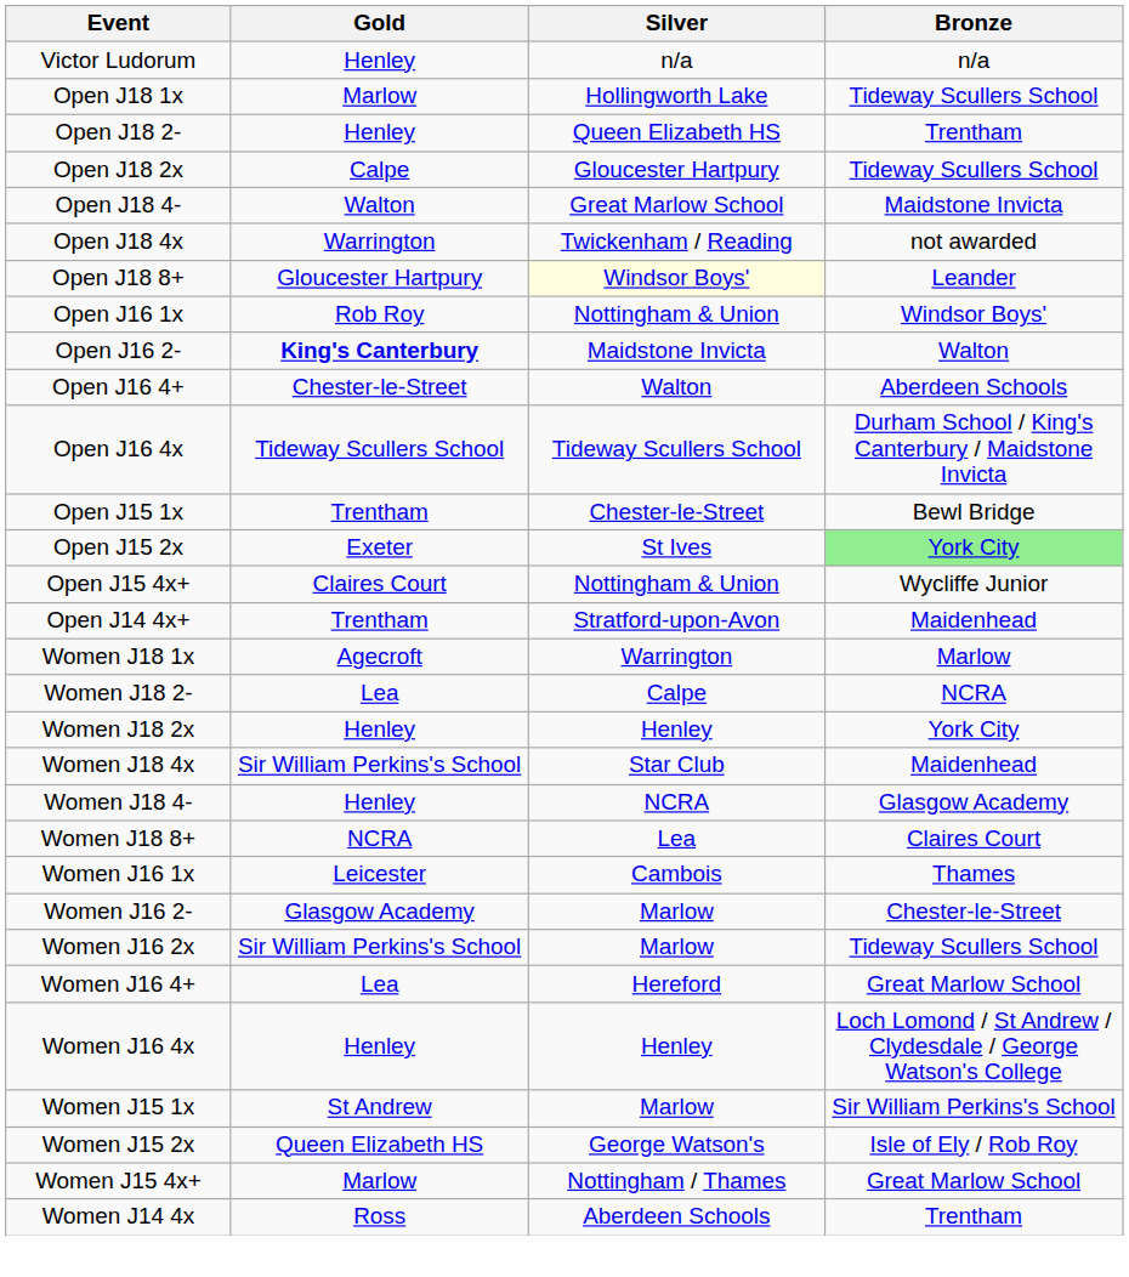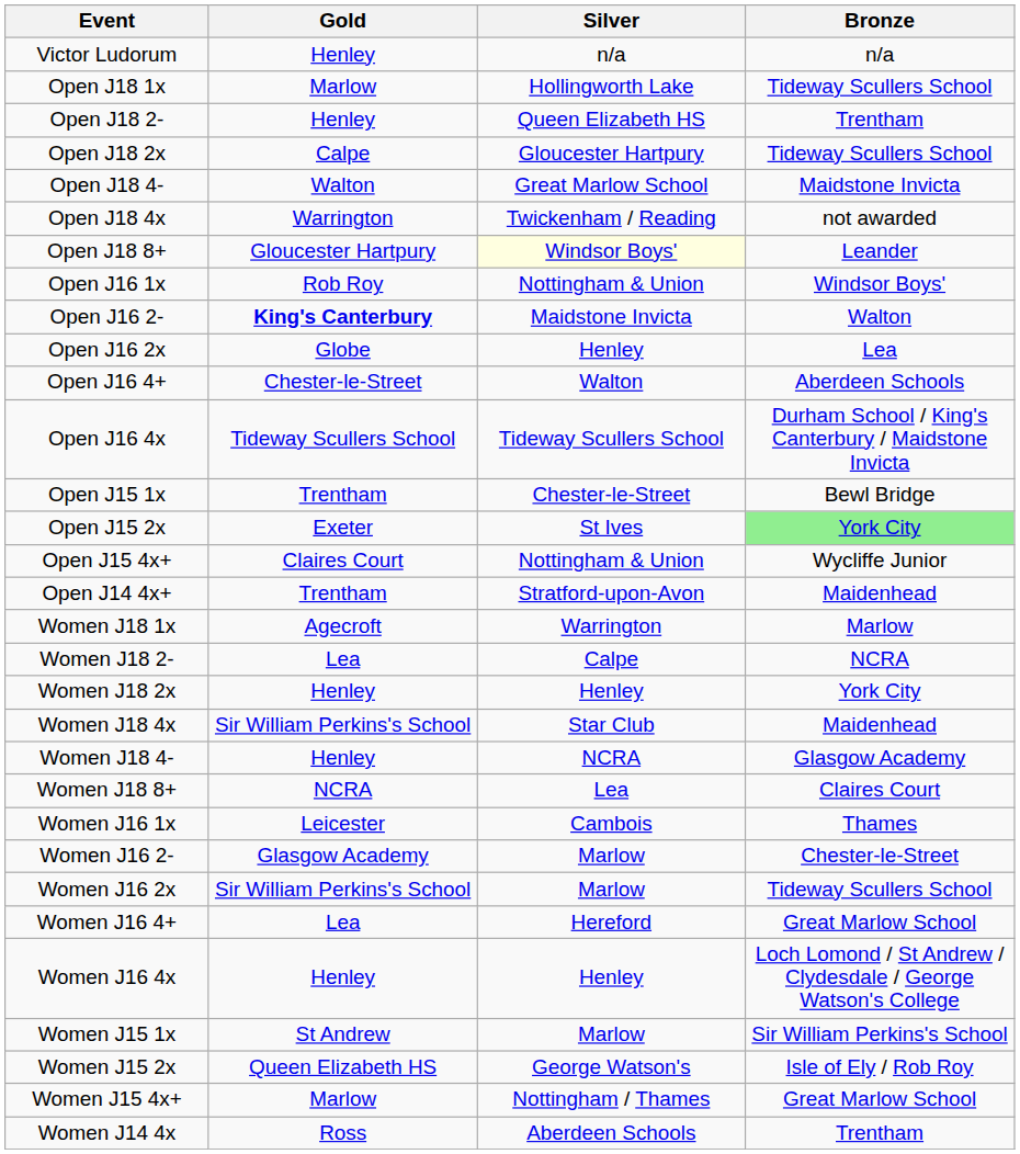 <table class="wikitable" style="text-align:center">
 <tr>
 <th width=150>Event</th>
 <th width=200>Gold</th>
 <th width=200>Silver</th>
 <th width=200>Bronze</th>
 </tr>
 <tr>
 <td>Victor Ludorum</td>
 <td><a href='#'>Henley</a></td>
 <td>n/a</td>
 <td>n/a</td>
 </tr>
 <tr>
 <td>Open J18 1x</td>
 <td><a href='#'>Marlow</a></td>
 <td><a href='#'>Hollingworth Lake</a></td>
 <td><a href='#'>Tideway Scullers School</a></td>
 </tr>
 <tr>
 <td>Open J18 2-</td>
 <td><a href='#'>Henley</a></td>
 <td><a href='#'>Queen Elizabeth HS</a></td>
 <td><a href='#'>Trentham</a></td>
 </tr>
 <tr>
 <td>Open J18 2x</td>
 <td><a href='#'>Calpe</a></td>
 <td><a href='#'>Gloucester Hartpury</a></td>
 <td><a href='#'>Tideway Scullers School</a></td>
 </tr>
 <tr>
 <td>Open J18 4-</td>
 <td><a href='#'>Walton</a></td>
 <td><a href='#'>Great Marlow School</a></td>
 <td><a href='#'>Maidstone Invicta</a></td>
 </tr>
 <tr>
 <td>Open J18 4x</td>
 <td><a href='#'>Warrington</a></td>
 <td><a href='#'>Twickenham</a> / <a href='#'>Reading</a></td>
 <td>not awarded</td>
 </tr>
 <tr>
 <td>Open J18 8+</td>
 <td><a href='#'>Gloucester Hartpury</a></td>
 <td style="background: lightyellow;"><a href='#'>Windsor Boys'</a></td>
 <td><a href='#'>Leander</a></td>
 </tr>
 <tr>
 <td>Open J16 1x</td>
 <td><a href='#'>Rob Roy</a></td>
 <td><a href='#'>Nottingham & Union</a></td>
 <td><a href='#'>Windsor Boys'</a></td>
 </tr>
 <tr>
 <td>Open J16 2-</td>
 <td><strong><a href='#'>King's Canterbury</a></strong></td>
 <td><a href='#'>Maidstone Invicta</a></td>
 <td><a href='#'>Walton</a></td>
+</tr>
+<tr>
+<td>Open J16 2x</td>
+<td><a href='#'>Globe</a></td>
+<td><a href='#'>Henley</a></td>
+<td><a href='#'>Lea</a></td>
 </tr>
 <tr>
 <td>Open J16 4+</td>
 <td><a href='#'>Chester-le-Street</a></td>
 <td><a href='#'>Walton</a></td>
 <td><a href='#'>Aberdeen Schools</a></td>
 </tr>
 <tr>
 <td>Open J16 4x</td>
 <td><a href='#'>Tideway Scullers School</a></td>
 <td><a href='#'>Tideway Scullers School</a></td>
 <td><a href='#'>Durham School</a> / <a href='#'>King's Canterbury</a>  / <a href='#'>Maidstone Invicta</a></td>
 </tr>
 <tr>
 <td>Open J15 1x</td>
 <td><a href='#'>Trentham</a></td>
 <td><a href='#'>Chester-le-Street</a></td>
 <td>Bewl Bridge</td>
 </tr>
 <tr>
 <td>Open J15 2x</td>
 <td><a href='#'>Exeter</a></td>
 <td><a href='#'>St Ives</a></td>
 <td style="background: lightgreen;"><a href='#'>York City</a></td>
 </tr>
 <tr>
 <td>Open J15 4x+</td>
 <td><a href='#'>Claires Court</a></td>
 <td><a href='#'>Nottingham & Union</a></td>
 <td>Wycliffe Junior</td>
 </tr>
 <tr>
 <td>Open J14 4x+</td>
 <td><a href='#'>Trentham</a></td>
 <td><a href='#'>Stratford-upon-Avon</a></td>
 <td><a href='#'>Maidenhead</a></td>
 </tr>
 <tr>
 <td>Women J18 1x</td>
 <td><a href='#'>Agecroft</a></td>
 <td><a href='#'>Warrington</a></td>
 <td><a href='#'>Marlow</a></td>
 </tr>
 <tr>
 <td>Women J18 2-</td>
 <td><a href='#'>Lea</a></td>
 <td><a href='#'>Calpe</a></td>
 <td><a href='#'>NCRA</a></td>
 </tr>
 <tr>
 <td>Women J18 2x</td>
 <td><a href='#'>Henley</a></td>
 <td><a href='#'>Henley</a></td>
 <td><a href='#'>York City</a></td>
 </tr>
 <tr>
 <td>Women J18 4x</td>
 <td><a href='#'>Sir William Perkins's School</a></td>
 <td><a href='#'>Star Club</a></td>
 <td><a href='#'>Maidenhead</a></td>
 </tr>
 <tr>
 <td>Women J18 4-</td>
 <td><a href='#'>Henley</a></td>
 <td><a href='#'>NCRA</a></td>
 <td><a href='#'>Glasgow Academy</a></td>
 </tr>
 <tr>
 <td>Women J18 8+</td>
 <td><a href='#'>NCRA</a></td>
 <td><a href='#'>Lea</a></td>
 <td><a href='#'>Claires Court</a></td>
 </tr>
 <tr>
 <td>Women J16 1x</td>
 <td><a href='#'>Leicester</a></td>
 <td><a href='#'>Cambois</a></td>
 <td><a href='#'>Thames</a></td>
 </tr>
 <tr>
 <td>Women J16 2-</td>
 <td><a href='#'>Glasgow Academy</a></td>
 <td><a href='#'>Marlow</a></td>
 <td><a href='#'>Chester-le-Street</a></td>
 </tr>
 <tr>
 <td>Women J16 2x</td>
 <td><a href='#'>Sir William Perkins's School</a></td>
 <td><a href='#'>Marlow</a></td>
 <td><a href='#'>Tideway Scullers School</a></td>
 </tr>
 <tr>
 <td>Women J16 4+</td>
 <td><a href='#'>Lea</a></td>
 <td><a href='#'>Hereford</a></td>
 <td><a href='#'>Great Marlow School</a></td>
 </tr>
 <tr>
 <td>Women J16 4x</td>
 <td><a href='#'>Henley</a></td>
 <td><a href='#'>Henley</a></td>
 <td><a href='#'>Loch Lomond</a> / <a href='#'>St Andrew</a> / <a href='#'>Clydesdale</a> / <a href='#'>George Watson's College</a></td>
 </tr>
 <tr>
 <td>Women J15 1x</td>
 <td><a href='#'>St Andrew</a></td>
 <td><a href='#'>Marlow</a></td>
 <td><a href='#'>Sir William Perkins's School</a></td>
 </tr>
 <tr>
 <td>Women J15 2x</td>
 <td><a href='#'>Queen Elizabeth HS</a></td>
 <td><a href='#'>George Watson's</a></td>
 <td><a href='#'>Isle of Ely</a> / <a href='#'>Rob Roy</a></td>
 </tr>
 <tr>
 <td>Women J15 4x+</td>
 <td><a href='#'>Marlow</a></td>
 <td><a href='#'>Nottingham</a> / <a href='#'>Thames</a></td>
 <td><a href='#'>Great Marlow School</a></td>
 </tr>
 <tr>
 <td>Women J14 4x</td>
 <td><a href='#'>Ross</a></td>
 <td><a href='#'>Aberdeen Schools</a></td>
 <td><a href='#'>Trentham</a></td>
 </tr>
 </table>
